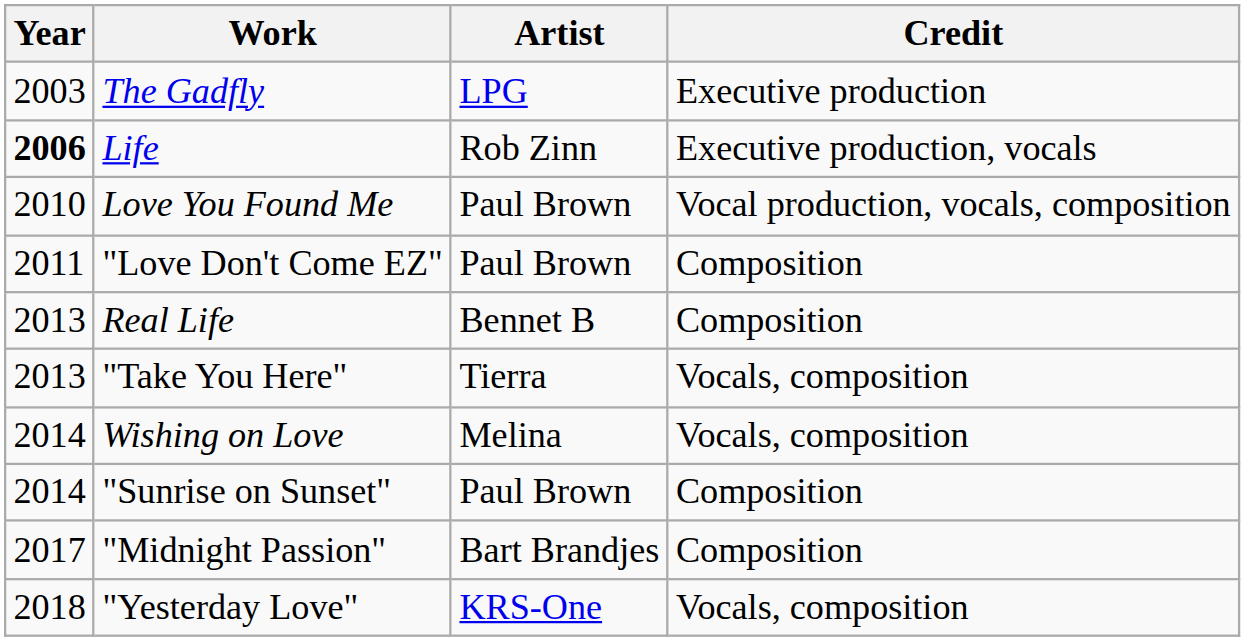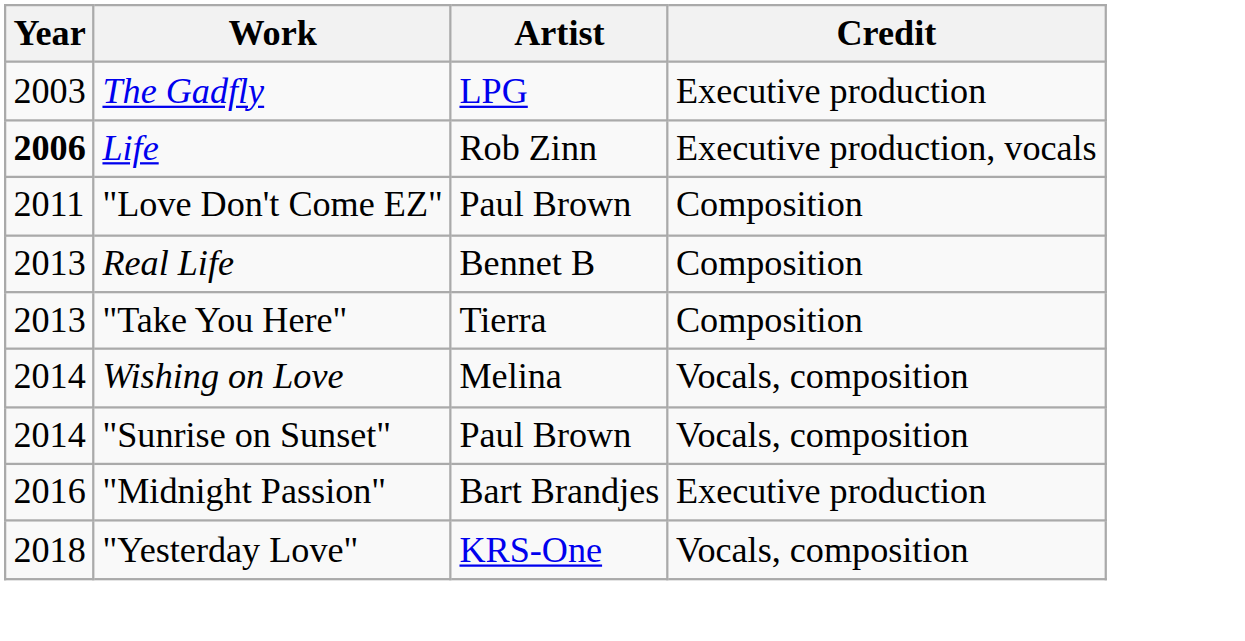 <table class="wikitable">
 <tr>
 <th>Year</th>
 <th>Work</th>
 <th>Artist</th>
 <th>Credit</th>
 </tr>
 <tr>
 <td>2003</td>
 <td><a href='#'><em>The Gadfly</em></a></td>
 <td><a href='#'>LPG</a></td>
 <td>Executive production</td>
 </tr>
 <tr>
 <td><strong>2006</strong></td>
 <td><em><a href='#'>Life</a></em></td>
 <td>Rob Zinn</td>
 <td>Executive production, vocals</td>
 </tr>
 <tr>
-<td>2010</td>
-<td><em>Love You Found Me</em></td>
-<td>Paul Brown</td>
-<td>Vocal production, vocals, composition</td>
-</tr>
-<tr>
 <td>2011</td>
 <td>"Love Don't Come EZ"</td>
 <td>Paul Brown</td>
 <td>Composition</td>
 </tr>
 <tr>
 <td>2013</td>
 <td><em>Real Life</em></td>
 <td>Bennet B</td>
 <td>Composition</td>
 </tr>
 <tr>
 <td>2013</td>
 <td>"Take You Here"</td>
 <td>Tierra</td>
-<td>Vocals, composition</td>
+<td>Composition</td>
 </tr>
 <tr>
 <td>2014</td>
 <td><em>Wishing on Love</em></td>
 <td>Melina</td>
 <td>Vocals, composition</td>
 </tr>
 <tr>
 <td>2014</td>
 <td>"Sunrise on Sunset"</td>
 <td>Paul Brown</td>
-<td>Composition</td>
+<td>Vocals, composition</td>
 </tr>
 <tr>
-<td>2017</td>
+<td>2016</td>
 <td>"Midnight Passion"</td>
 <td>Bart Brandjes</td>
-<td>Composition</td>
+<td>Executive production</td>
 </tr>
 <tr>
 <td>2018</td>
 <td>"Yesterday Love"</td>
 <td><a href='#'>KRS-One</a></td>
 <td>Vocals, composition</td>
 </tr>
 </table>
